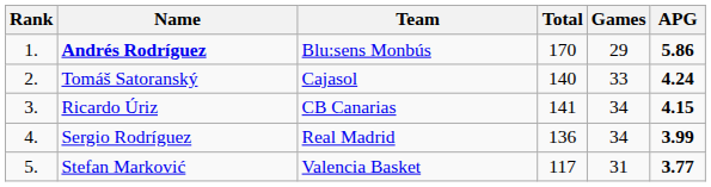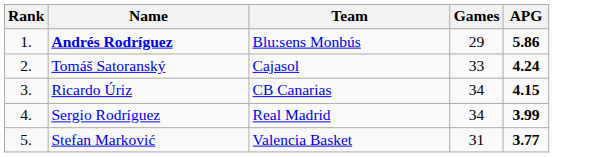 <table class="wikitable sortable" style="text-align: center">
 <tr>
 <th>Rank</th>
 <th width=200>Name</th>
 <th width=200>Team</th>
-<th>Total</th>
 <th>Games</th>
 <th width=40>APG</th>
 </tr>
 <tr>
 <td>1.</td>
 <td align="left"> <strong><a href='#'>Andrés Rodríguez</a></strong></td>
 <td align=left><a href='#'>Blu:sens Monbús</a></td>
-<td>170</td>
 <td>29</td>
 <td><strong>5.86</strong></td>
 </tr>
 <tr>
 <td>2.</td>
 <td align="left"> <a href='#'>Tomáš Satoranský</a></td>
 <td align=left><a href='#'>Cajasol</a></td>
-<td>140</td>
 <td>33</td>
 <td><strong>4.24</strong></td>
 </tr>
 <tr>
 <td>3.</td>
 <td align="left"> <a href='#'>Ricardo Úriz</a></td>
 <td align=left><a href='#'>CB Canarias</a></td>
-<td>141</td>
 <td>34</td>
 <td><strong>4.15</strong></td>
 </tr>
 <tr>
 <td>4.</td>
 <td align="left"> <a href='#'>Sergio Rodríguez</a></td>
 <td align=left><a href='#'>Real Madrid</a></td>
-<td>136</td>
 <td>34</td>
 <td><strong>3.99</strong></td>
 </tr>
 <tr>
 <td>5.</td>
 <td align="left"> <a href='#'>Stefan Marković</a></td>
 <td align=left><a href='#'>Valencia Basket</a></td>
-<td>117</td>
 <td>31</td>
 <td><strong>3.77</strong></td>
 </tr>
 </table>
